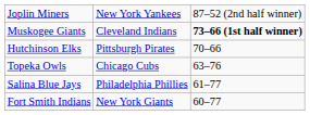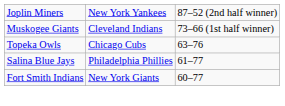 <table class="wikitable">
 <tr>
 <td><a href='#'>Joplin Miners</a></td>
 <td><a href='#'>New York Yankees</a></td>
 <td>87–52 (2nd half winner)</td>
 </tr>
 <tr>
 <td><a href='#'>Muskogee Giants</a></td>
 <td><a href='#'>Cleveland Indians</a></td>
-<td><strong>73–66 (1st half winner)</strong></td>
-</tr>
-<tr>
-<td><a href='#'>Hutchinson Elks</a></td>
-<td><a href='#'>Pittsburgh Pirates</a></td>
-<td>70–66</td>
+<td>73–66 (1st half winner)</td>
 </tr>
 <tr>
 <td><a href='#'>Topeka Owls</a></td>
 <td><a href='#'>Chicago Cubs</a></td>
 <td>63–76</td>
 </tr>
 <tr>
 <td><a href='#'>Salina Blue Jays</a></td>
 <td><a href='#'>Philadelphia Phillies</a></td>
 <td>61–77</td>
 </tr>
 <tr>
 <td><a href='#'>Fort Smith Indians</a></td>
 <td><a href='#'>New York Giants</a></td>
 <td>60–77</td>
 </tr>
 </table>
